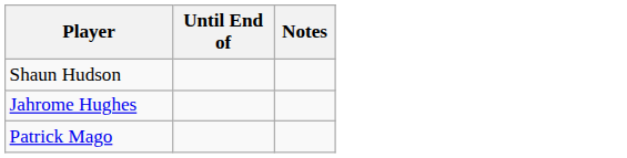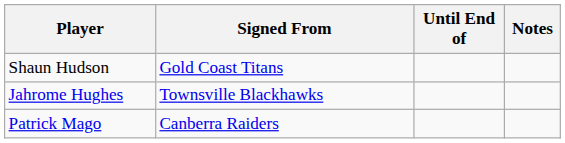 <table class="wikitable" style="font-size:90%">
 <tr bgcolor="#efefef">
 <th width="120">Player</th>
+<th width="210">Signed From</th>
 <th width="70">Until End of</th>
 <th width="40">Notes</th>
 </tr>
 <tr>
 <td>Shaun Hudson</td>
+<td> <a href='#'>Gold Coast Titans</a></td>
 <td></td>
 <td></td>
 </tr>
 <tr>
 <td><a href='#'>Jahrome Hughes</a></td>
+<td> <a href='#'>Townsville Blackhawks</a></td>
 <td></td>
 <td></td>
 </tr>
 <tr>
 <td><a href='#'>Patrick Mago</a></td>
+<td> <a href='#'>Canberra Raiders</a></td>
 <td></td>
 <td></td>
 </tr>
 </table>
